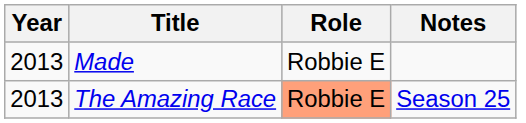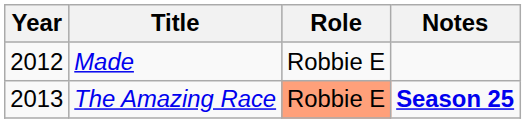 <table class="wikitable sortable">
 <tr>
 <th>Year</th>
 <th>Title</th>
 <th>Role</th>
 <th class="unsortable">Notes</th>
 </tr>
 <tr>
-<td>2013</td>
+<td>2012</td>
 <td><em><a href='#'>Made</a></em></td>
 <td>Robbie E</td>
 <td></td>
 </tr>
 <tr>
 <td>2013</td>
 <td><em><a href='#'>The Amazing Race</a></em></td>
 <td style="background: lightsalmon;">Robbie E</td>
-<td><a href='#'>Season 25</a></td>
+<td><strong><a href='#'>Season 25</a></strong></td>
 </tr>
 </table>
